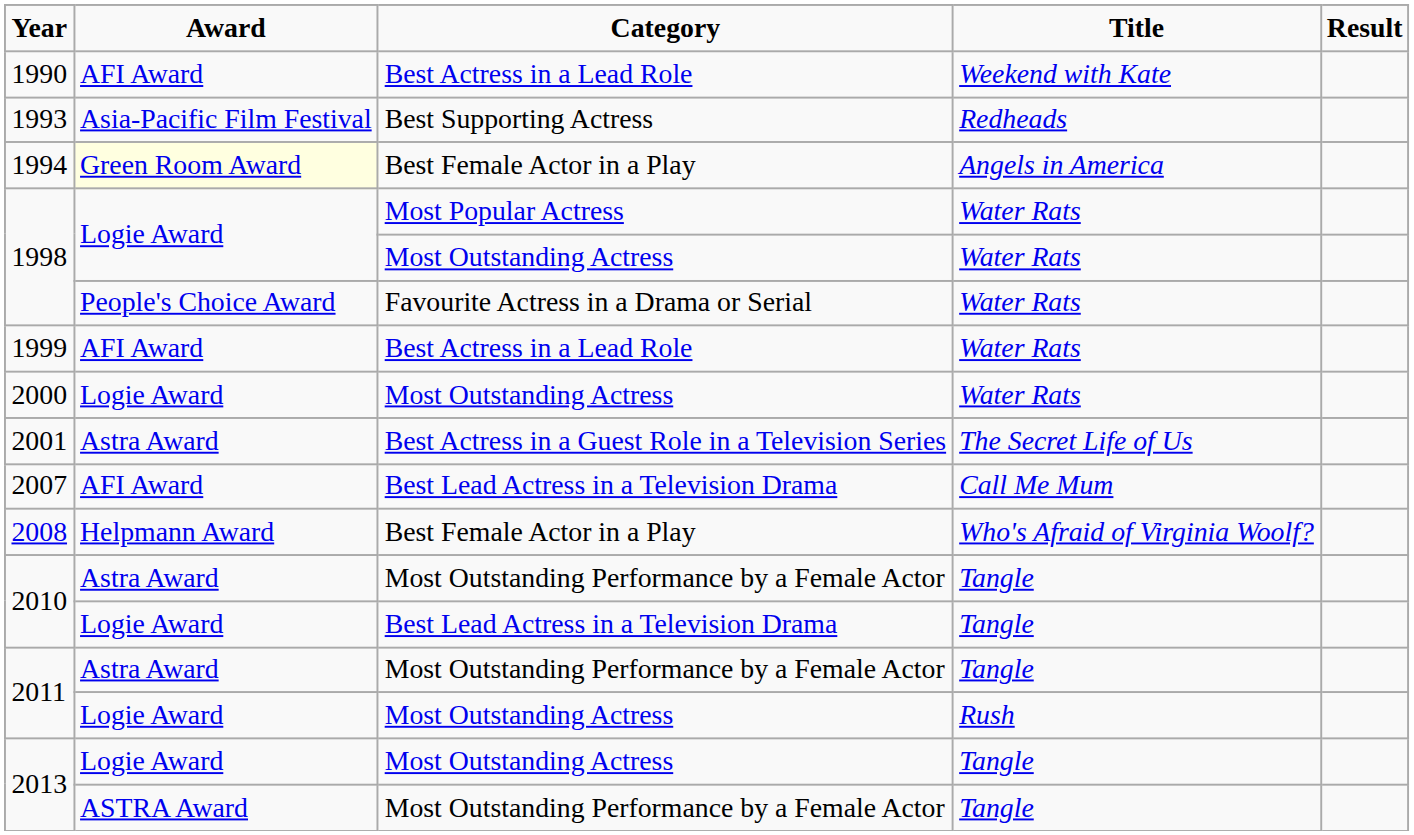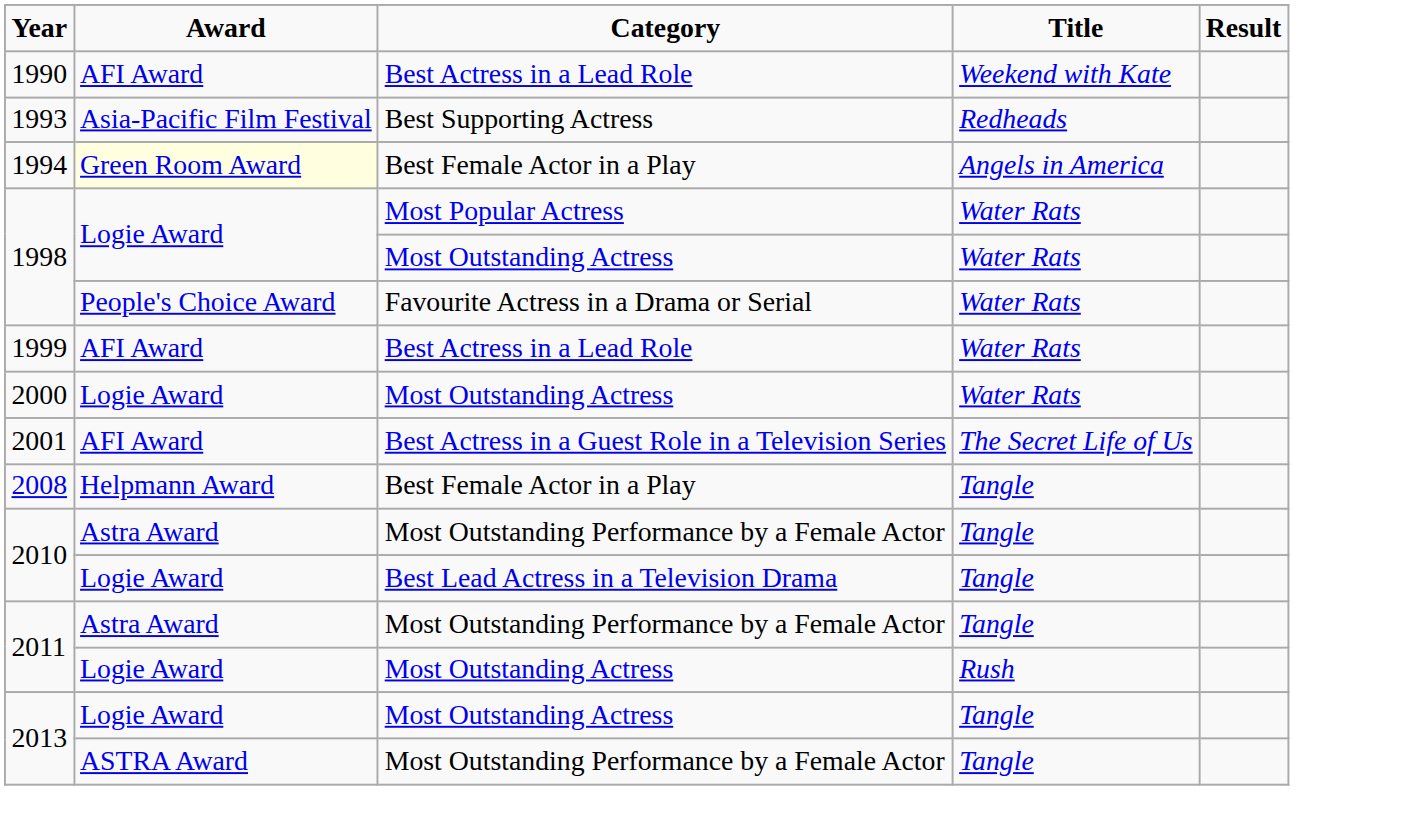 <table class="wikitable" style="font-size:90%;">
 <tr>
 <th style="background: #f9f9f9;">Year</th>
 <th style="background: #f9f9f9;">Award</th>
 <th style="background: #f9f9f9;">Category</th>
 <th style="background: #f9f9f9;">Title</th>
 <th style="background: #f9f9f9;">Result</th>
 </tr>
 <tr>
 <td rowspan=1>1990</td>
 <td rowspan=1><a href='#'>AFI Award</a></td>
 <td><a href='#'>Best Actress in a Lead Role</a></td>
 <td><em><a href='#'>Weekend with Kate</a></em></td>
 <td></td>
 </tr>
 <tr>
 <td rowspan=1>1993</td>
 <td><a href='#'>Asia-Pacific Film Festival</a></td>
 <td>Best Supporting Actress</td>
 <td><em><a href='#'>Redheads</a></em></td>
 <td></td>
 </tr>
 <tr>
 <td rowspan=1>1994</td>
 <td rowspan=1 style="background: lightyellow;"><a href='#'>Green Room Award</a></td>
 <td>Best Female Actor in a Play</td>
 <td><em><a href='#'>Angels in America</a></em></td>
 <td></td>
 </tr>
 <tr>
 <td rowspan=3>1998</td>
 <td rowspan=2><a href='#'>Logie Award</a></td>
 <td><a href='#'>Most Popular Actress</a></td>
 <td><em><a href='#'>Water Rats</a></em></td>
 <td></td>
 </tr>
 <tr>
 <td><a href='#'>Most Outstanding Actress</a></td>
 <td><em><a href='#'>Water Rats</a></em></td>
 <td></td>
 </tr>
 <tr>
 <td rowspan=1><a href='#'>People's Choice Award</a></td>
 <td>Favourite Actress in a Drama or Serial</td>
 <td><em><a href='#'>Water Rats</a></em></td>
 <td></td>
 </tr>
 <tr>
 <td rowspan=1>1999</td>
 <td rowspan=1><a href='#'>AFI Award</a></td>
 <td><a href='#'>Best Actress in a Lead Role</a></td>
 <td><em><a href='#'>Water Rats</a></em></td>
 <td></td>
 </tr>
 <tr>
 <td rowspan=1>2000</td>
 <td rowspan=1><a href='#'>Logie Award</a></td>
 <td><a href='#'>Most Outstanding Actress</a></td>
 <td><em><a href='#'>Water Rats</a></em></td>
 <td></td>
 </tr>
 <tr>
 <td rowspan=1>2001</td>
-<td rowspan=1><a href='#'>Astra Award</a></td>
+<td rowspan=1><a href='#'>AFI Award</a></td>
 <td><a href='#'>Best Actress in a Guest Role in a Television Series</a></td>
 <td><em><a href='#'>The Secret Life of Us</a></em></td>
-<td></td>
-</tr>
-<tr>
-<td rowspan=1>2007</td>
-<td rowspan=1><a href='#'>AFI Award</a></td>
-<td><a href='#'>Best Lead Actress in a Television Drama</a></td>
-<td><em><a href='#'>Call Me Mum</a></em></td>
 <td></td>
 </tr>
 <tr>
 <td rowspan=1><a href='#'>2008</a></td>
 <td rowspan=1><a href='#'>Helpmann Award</a></td>
 <td>Best Female Actor in a Play</td>
-<td><em><a href='#'>Who's Afraid of Virginia Woolf?</a></em></td>
+<td><em><a href='#'>Tangle</a></em></td>
 <td></td>
 </tr>
 <tr>
 <td rowspan=2>2010</td>
 <td rowspan=1><a href='#'>Astra Award</a></td>
 <td>Most Outstanding Performance by a Female Actor</td>
 <td><em><a href='#'>Tangle</a></em></td>
 <td></td>
 </tr>
 <tr>
 <td><a href='#'>Logie Award</a></td>
 <td><a href='#'>Best Lead Actress in a Television Drama</a></td>
 <td><em><a href='#'>Tangle</a></em></td>
 <td></td>
 </tr>
 <tr>
 <td rowspan=2>2011</td>
 <td rowspan=1><a href='#'>Astra Award</a></td>
 <td>Most Outstanding Performance by a Female Actor</td>
 <td><em><a href='#'>Tangle</a></em></td>
 <td></td>
 </tr>
 <tr>
 <td><a href='#'>Logie Award</a></td>
 <td><a href='#'>Most Outstanding Actress</a></td>
 <td><em><a href='#'>Rush</a></em></td>
 <td></td>
 </tr>
 <tr>
 <td rowspan=2>2013</td>
 <td rowspan=1><a href='#'>Logie Award</a></td>
 <td><a href='#'>Most Outstanding Actress</a></td>
 <td><em><a href='#'>Tangle</a></em></td>
 <td></td>
 </tr>
 <tr>
 <td rowspan=1><a href='#'>ASTRA Award</a></td>
 <td>Most Outstanding Performance by a Female Actor</td>
 <td><em><a href='#'>Tangle</a></em></td>
 <td></td>
 </tr>
 </table>
